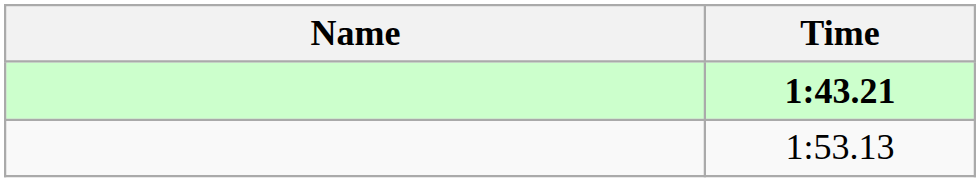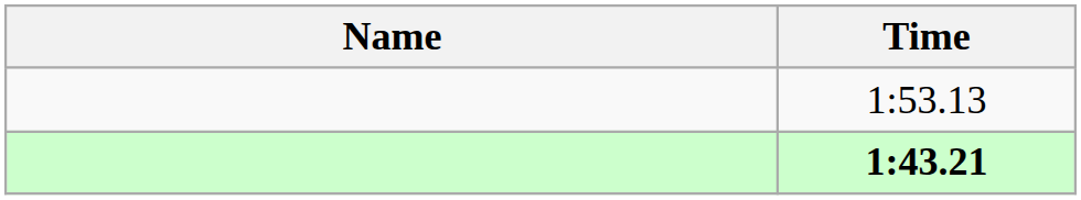 <table class="wikitable" style="text-align:center;">
 <tr>
 <th style="width:19em">Name</th>
 <th style="width:7em">Time</th>
 </tr>
+<tr>
+<td align=left></td>
+<td>1:53.13</td>
+</tr>
 <tr bgcolor=ccffcc>
 <td align=left><strong></strong></td>
 <td><strong>1:43.21</strong></td>
 </tr>
-<tr>
-<td align=left></td>
-<td>1:53.13</td>
-</tr>
 </table>
